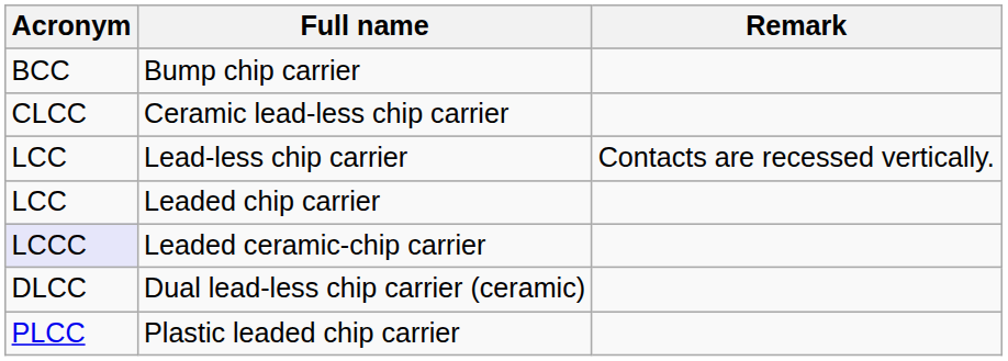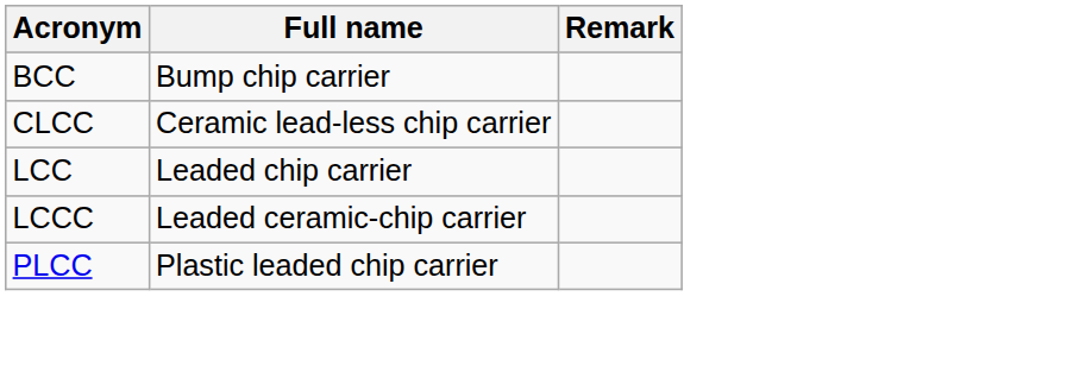 <table class="wikitable">
 <tr>
 <th>Acronym</th>
 <th>Full name</th>
 <th>Remark</th>
 </tr>
 <tr>
 <td>BCC</td>
 <td>Bump chip carrier</td>
 <td></td>
 </tr>
 <tr>
 <td>CLCC</td>
 <td>Ceramic lead-less chip carrier</td>
 <td></td>
 </tr>
 <tr>
 <td>LCC</td>
-<td>Lead-less chip carrier</td>
-<td>Contacts are recessed vertically.</td>
-</tr>
-<tr>
-<td>LCC</td>
 <td>Leaded chip carrier</td>
 <td></td>
 </tr>
 <tr>
-<td style="background: lavender;">LCCC</td>
+<td>LCCC</td>
 <td>Leaded ceramic-chip carrier</td>
-<td></td>
-</tr>
-<tr>
-<td>DLCC</td>
-<td>Dual lead-less chip carrier (ceramic)</td>
 <td></td>
 </tr>
 <tr>
 <td><a href='#'>PLCC</a></td>
 <td>Plastic leaded chip carrier</td>
 <td></td>
 </tr>
 </table>
